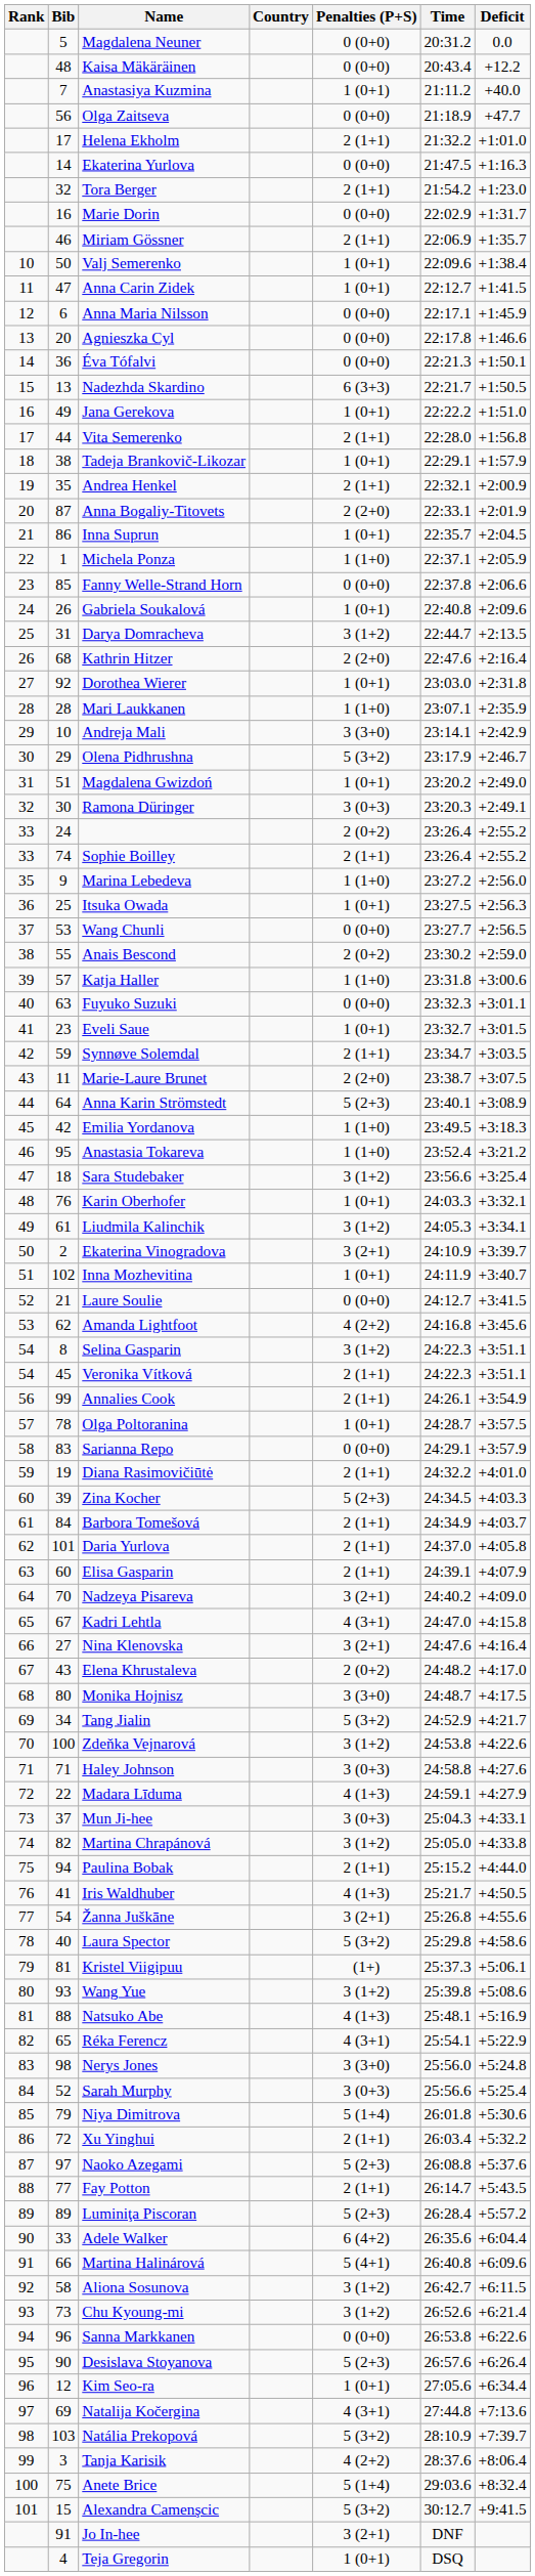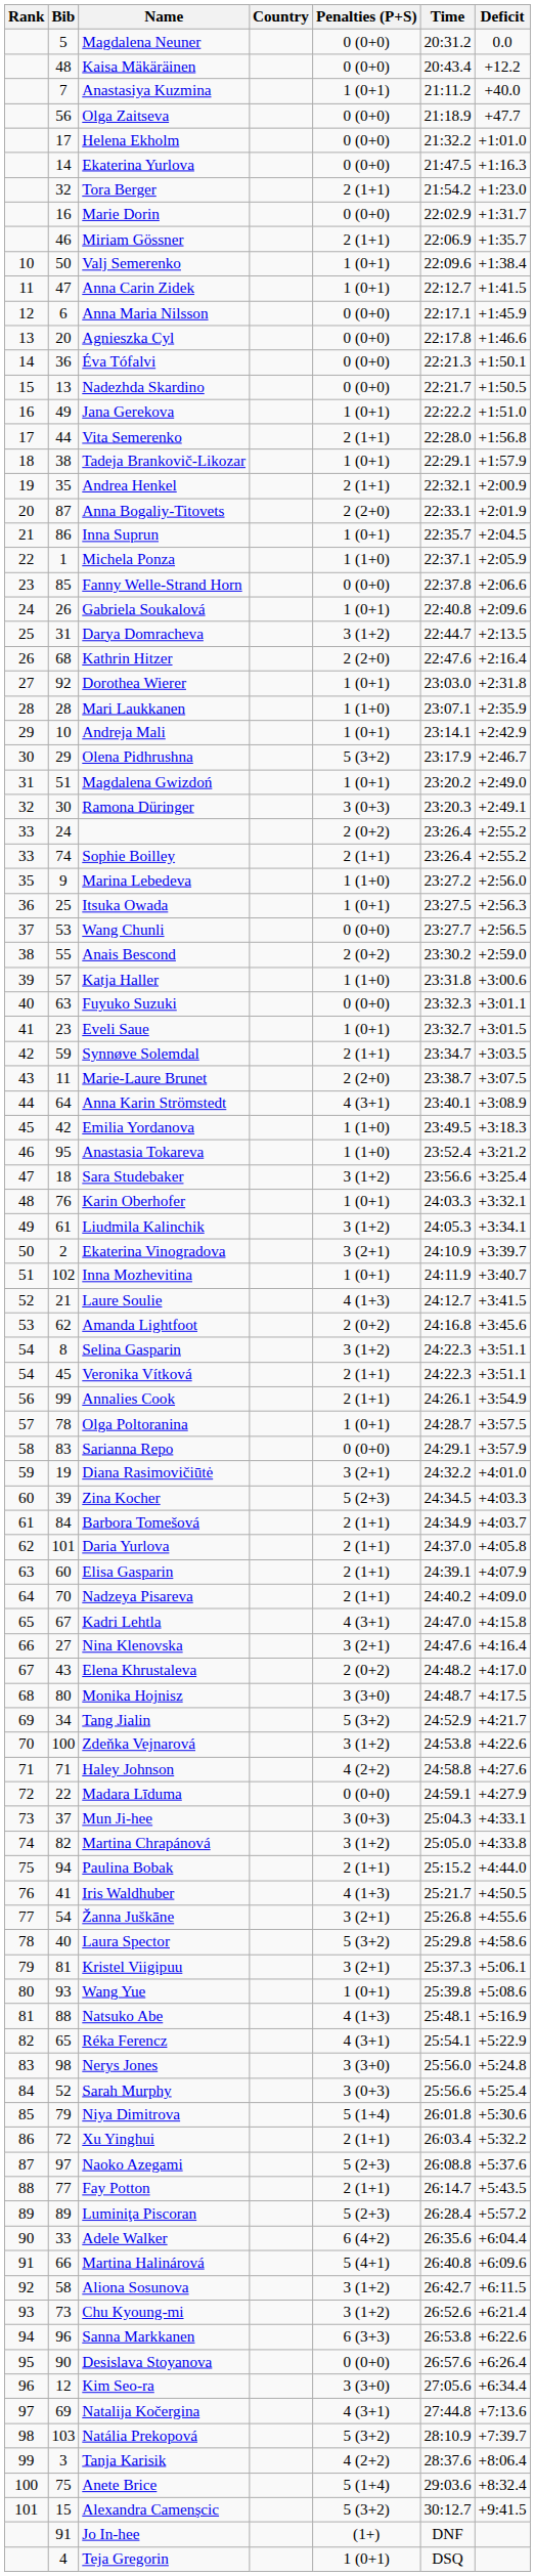 <table class="wikitable sortable" style="text-align:center">
 <tr>
 <th>Rank</th>
 <th>Bib</th>
 <th>Name</th>
 <th>Country</th>
 <th>Penalties (P+S)</th>
 <th>Time</th>
 <th>Deficit</th>
 </tr>
 <tr>
 <td></td>
 <td>5</td>
 <td align=left><a href='#'>Magdalena Neuner</a></td>
 <td align=left></td>
 <td>0 (0+0)</td>
 <td>20:31.2</td>
 <td>0.0</td>
 </tr>
 <tr>
 <td></td>
 <td>48</td>
 <td align=left><a href='#'>Kaisa Mäkäräinen</a></td>
 <td align=left></td>
 <td>0 (0+0)</td>
 <td>20:43.4</td>
 <td>+12.2</td>
 </tr>
 <tr>
 <td></td>
 <td>7</td>
 <td align=left><a href='#'>Anastasiya Kuzmina</a></td>
 <td align=left></td>
 <td>1 (0+1)</td>
 <td>21:11.2</td>
 <td>+40.0</td>
 </tr>
 <tr>
 <td></td>
 <td>56</td>
 <td align=left><a href='#'>Olga Zaitseva</a></td>
 <td align=left></td>
 <td>0 (0+0)</td>
 <td>21:18.9</td>
 <td>+47.7</td>
 </tr>
 <tr>
 <td></td>
 <td>17</td>
 <td align=left><a href='#'>Helena Ekholm</a></td>
 <td align=left></td>
-<td>2 (1+1)</td>
+<td>0 (0+0)</td>
 <td>21:32.2</td>
 <td>+1:01.0</td>
 </tr>
 <tr>
 <td></td>
 <td>14</td>
 <td align=left><a href='#'>Ekaterina Yurlova</a></td>
 <td align=left></td>
 <td>0 (0+0)</td>
 <td>21:47.5</td>
 <td>+1:16.3</td>
 </tr>
 <tr>
 <td></td>
 <td>32</td>
 <td align=left><a href='#'>Tora Berger</a></td>
 <td align=left></td>
 <td>2 (1+1)</td>
 <td>21:54.2</td>
 <td>+1:23.0</td>
 </tr>
 <tr>
 <td></td>
 <td>16</td>
 <td align=left><a href='#'>Marie Dorin</a></td>
 <td align=left></td>
 <td>0 (0+0)</td>
 <td>22:02.9</td>
 <td>+1:31.7</td>
 </tr>
 <tr>
 <td></td>
 <td>46</td>
 <td align=left><a href='#'>Miriam Gössner</a></td>
 <td align=left></td>
 <td>2 (1+1)</td>
 <td>22:06.9</td>
 <td>+1:35.7</td>
 </tr>
 <tr>
 <td>10</td>
 <td>50</td>
 <td align=left><a href='#'>Valj Semerenko</a></td>
 <td align=left></td>
 <td>1 (0+1)</td>
 <td>22:09.6</td>
 <td>+1:38.4</td>
 </tr>
 <tr>
 <td>11</td>
 <td>47</td>
 <td align=left><a href='#'>Anna Carin Zidek</a></td>
 <td align=left></td>
 <td>1 (0+1)</td>
 <td>22:12.7</td>
 <td>+1:41.5</td>
 </tr>
 <tr>
 <td>12</td>
 <td>6</td>
 <td align=left><a href='#'>Anna Maria Nilsson</a></td>
 <td align=left></td>
 <td>0 (0+0)</td>
 <td>22:17.1</td>
 <td>+1:45.9</td>
 </tr>
 <tr>
 <td>13</td>
 <td>20</td>
 <td align=left><a href='#'>Agnieszka Cyl</a></td>
 <td align=left></td>
 <td>0 (0+0)</td>
 <td>22:17.8</td>
 <td>+1:46.6</td>
 </tr>
 <tr>
 <td>14</td>
 <td>36</td>
 <td align=left><a href='#'>Éva Tófalvi</a></td>
 <td align=left></td>
 <td>0 (0+0)</td>
 <td>22:21.3</td>
 <td>+1:50.1</td>
 </tr>
 <tr>
 <td>15</td>
 <td>13</td>
 <td align=left><a href='#'>Nadezhda Skardino</a></td>
 <td align=left></td>
-<td>6 (3+3)</td>
+<td>0 (0+0)</td>
 <td>22:21.7</td>
 <td>+1:50.5</td>
 </tr>
 <tr>
 <td>16</td>
 <td>49</td>
 <td align=left><a href='#'>Jana Gerekova</a></td>
 <td align=left></td>
 <td>1 (0+1)</td>
 <td>22:22.2</td>
 <td>+1:51.0</td>
 </tr>
 <tr>
 <td>17</td>
 <td>44</td>
 <td align=left><a href='#'>Vita Semerenko</a></td>
 <td align=left></td>
 <td>2 (1+1)</td>
 <td>22:28.0</td>
 <td>+1:56.8</td>
 </tr>
 <tr>
 <td>18</td>
 <td>38</td>
 <td align=left><a href='#'>Tadeja Brankovič-Likozar</a></td>
 <td align=left></td>
 <td>1 (0+1)</td>
 <td>22:29.1</td>
 <td>+1:57.9</td>
 </tr>
 <tr>
 <td>19</td>
 <td>35</td>
 <td align=left><a href='#'>Andrea Henkel</a></td>
 <td align=left></td>
 <td>2 (1+1)</td>
 <td>22:32.1</td>
 <td>+2:00.9</td>
 </tr>
 <tr>
 <td>20</td>
 <td>87</td>
 <td align=left><a href='#'>Anna Bogaliy-Titovets</a></td>
 <td align=left></td>
 <td>2 (2+0)</td>
 <td>22:33.1</td>
 <td>+2:01.9</td>
 </tr>
 <tr>
 <td>21</td>
 <td>86</td>
 <td align=left><a href='#'>Inna Suprun</a></td>
 <td align=left></td>
 <td>1 (0+1)</td>
 <td>22:35.7</td>
 <td>+2:04.5</td>
 </tr>
 <tr>
 <td>22</td>
 <td>1</td>
 <td align=left><a href='#'>Michela Ponza</a></td>
 <td align=left></td>
 <td>1 (1+0)</td>
 <td>22:37.1</td>
 <td>+2:05.9</td>
 </tr>
 <tr>
 <td>23</td>
 <td>85</td>
 <td align=left><a href='#'>Fanny Welle-Strand Horn</a></td>
 <td align=left></td>
 <td>0 (0+0)</td>
 <td>22:37.8</td>
 <td>+2:06.6</td>
 </tr>
 <tr>
 <td>24</td>
 <td>26</td>
 <td align=left><a href='#'>Gabriela Soukalová</a></td>
 <td align=left></td>
 <td>1 (0+1)</td>
 <td>22:40.8</td>
 <td>+2:09.6</td>
 </tr>
 <tr>
 <td>25</td>
 <td>31</td>
 <td align=left><a href='#'>Darya Domracheva</a></td>
 <td align=left></td>
 <td>3 (1+2)</td>
 <td>22:44.7</td>
 <td>+2:13.5</td>
 </tr>
 <tr>
 <td>26</td>
 <td>68</td>
 <td align=left><a href='#'>Kathrin Hitzer</a></td>
 <td align=left></td>
 <td>2 (2+0)</td>
 <td>22:47.6</td>
 <td>+2:16.4</td>
 </tr>
 <tr>
 <td>27</td>
 <td>92</td>
 <td align=left><a href='#'>Dorothea Wierer</a></td>
 <td align=left></td>
 <td>1 (0+1)</td>
 <td>23:03.0</td>
 <td>+2:31.8</td>
 </tr>
 <tr>
 <td>28</td>
 <td>28</td>
 <td align=left><a href='#'>Mari Laukkanen</a></td>
 <td align=left></td>
 <td>1 (1+0)</td>
 <td>23:07.1</td>
 <td>+2:35.9</td>
 </tr>
 <tr>
 <td>29</td>
 <td>10</td>
 <td align=left><a href='#'>Andreja Mali</a></td>
 <td align=left></td>
-<td>3 (3+0)</td>
+<td>1 (0+1)</td>
 <td>23:14.1</td>
 <td>+2:42.9</td>
 </tr>
 <tr>
 <td>30</td>
 <td>29</td>
 <td align=left><a href='#'>Olena Pidhrushna</a></td>
 <td align=left></td>
 <td>5 (3+2)</td>
 <td>23:17.9</td>
 <td>+2:46.7</td>
 </tr>
 <tr>
 <td>31</td>
 <td>51</td>
 <td align=left><a href='#'>Magdalena Gwizdoń</a></td>
 <td align=left></td>
 <td>1 (0+1)</td>
 <td>23:20.2</td>
 <td>+2:49.0</td>
 </tr>
 <tr>
 <td>32</td>
 <td>30</td>
 <td align=left><a href='#'>Ramona Düringer</a></td>
 <td align=left></td>
 <td>3 (0+3)</td>
 <td>23:20.3</td>
 <td>+2:49.1</td>
 </tr>
 <tr>
 <td>33</td>
 <td>24</td>
 <td align=left></td>
 <td align=left></td>
 <td>2 (0+2)</td>
 <td>23:26.4</td>
 <td>+2:55.2</td>
 </tr>
 <tr>
 <td>33</td>
 <td>74</td>
 <td align=left><a href='#'>Sophie Boilley</a></td>
 <td align=left></td>
 <td>2 (1+1)</td>
 <td>23:26.4</td>
 <td>+2:55.2</td>
 </tr>
 <tr>
 <td>35</td>
 <td>9</td>
 <td align=left><a href='#'>Marina Lebedeva</a></td>
 <td align=left></td>
 <td>1 (1+0)</td>
 <td>23:27.2</td>
 <td>+2:56.0</td>
 </tr>
 <tr>
 <td>36</td>
 <td>25</td>
 <td align=left><a href='#'>Itsuka Owada</a></td>
 <td align=left></td>
 <td>1 (0+1)</td>
 <td>23:27.5</td>
 <td>+2:56.3</td>
 </tr>
 <tr>
 <td>37</td>
 <td>53</td>
 <td align=left><a href='#'>Wang Chunli</a></td>
 <td align=left></td>
 <td>0 (0+0)</td>
 <td>23:27.7</td>
 <td>+2:56.5</td>
 </tr>
 <tr>
 <td>38</td>
 <td>55</td>
 <td align=left><a href='#'>Anais Bescond</a></td>
 <td align=left></td>
 <td>2 (0+2)</td>
 <td>23:30.2</td>
 <td>+2:59.0</td>
 </tr>
 <tr>
 <td>39</td>
 <td>57</td>
 <td align=left><a href='#'>Katja Haller</a></td>
 <td align=left></td>
 <td>1 (1+0)</td>
 <td>23:31.8</td>
 <td>+3:00.6</td>
 </tr>
 <tr>
 <td>40</td>
 <td>63</td>
 <td align=left><a href='#'>Fuyuko Suzuki</a></td>
 <td align=left></td>
 <td>0 (0+0)</td>
 <td>23:32.3</td>
 <td>+3:01.1</td>
 </tr>
 <tr>
 <td>41</td>
 <td>23</td>
 <td align=left><a href='#'>Eveli Saue</a></td>
 <td align=left></td>
 <td>1 (0+1)</td>
 <td>23:32.7</td>
 <td>+3:01.5</td>
 </tr>
 <tr>
 <td>42</td>
 <td>59</td>
 <td align=left><a href='#'>Synnøve Solemdal</a></td>
 <td align=left></td>
 <td>2 (1+1)</td>
 <td>23:34.7</td>
 <td>+3:03.5</td>
 </tr>
 <tr>
 <td>43</td>
 <td>11</td>
 <td align=left><a href='#'>Marie-Laure Brunet</a></td>
 <td align=left></td>
 <td>2 (2+0)</td>
 <td>23:38.7</td>
 <td>+3:07.5</td>
 </tr>
 <tr>
 <td>44</td>
 <td>64</td>
 <td align=left><a href='#'>Anna Karin Strömstedt</a></td>
 <td align=left></td>
-<td>5 (2+3)</td>
+<td>4 (3+1)</td>
 <td>23:40.1</td>
 <td>+3:08.9</td>
 </tr>
 <tr>
 <td>45</td>
 <td>42</td>
 <td align=left><a href='#'>Emilia Yordanova</a></td>
 <td align=left></td>
 <td>1 (1+0)</td>
 <td>23:49.5</td>
 <td>+3:18.3</td>
 </tr>
 <tr>
 <td>46</td>
 <td>95</td>
 <td align=left><a href='#'>Anastasia Tokareva</a></td>
 <td align=left></td>
 <td>1 (1+0)</td>
 <td>23:52.4</td>
 <td>+3:21.2</td>
 </tr>
 <tr>
 <td>47</td>
 <td>18</td>
 <td align=left><a href='#'>Sara Studebaker</a></td>
 <td align=left></td>
 <td>3 (1+2)</td>
 <td>23:56.6</td>
 <td>+3:25.4</td>
 </tr>
 <tr>
 <td>48</td>
 <td>76</td>
 <td align=left><a href='#'>Karin Oberhofer</a></td>
 <td align=left></td>
 <td>1 (0+1)</td>
 <td>24:03.3</td>
 <td>+3:32.1</td>
 </tr>
 <tr>
 <td>49</td>
 <td>61</td>
 <td align=left><a href='#'>Liudmila Kalinchik</a></td>
 <td align=left></td>
 <td>3 (1+2)</td>
 <td>24:05.3</td>
 <td>+3:34.1</td>
 </tr>
 <tr>
 <td>50</td>
 <td>2</td>
 <td align=left><a href='#'>Ekaterina Vinogradova</a></td>
 <td align=left></td>
 <td>3 (2+1)</td>
 <td>24:10.9</td>
 <td>+3:39.7</td>
 </tr>
 <tr>
 <td>51</td>
 <td>102</td>
 <td align=left><a href='#'>Inna Mozhevitina</a></td>
 <td align=left></td>
 <td>1 (0+1)</td>
 <td>24:11.9</td>
 <td>+3:40.7</td>
 </tr>
 <tr>
 <td>52</td>
 <td>21</td>
 <td align=left><a href='#'>Laure Soulie</a></td>
 <td align=left></td>
-<td>0 (0+0)</td>
+<td>4 (1+3)</td>
 <td>24:12.7</td>
 <td>+3:41.5</td>
 </tr>
 <tr>
 <td>53</td>
 <td>62</td>
 <td align=left><a href='#'>Amanda Lightfoot</a></td>
 <td align=left></td>
-<td>4 (2+2)</td>
+<td>2 (0+2)</td>
 <td>24:16.8</td>
 <td>+3:45.6</td>
 </tr>
 <tr>
 <td>54</td>
 <td>8</td>
 <td align=left><a href='#'>Selina Gasparin</a></td>
 <td align=left></td>
 <td>3 (1+2)</td>
 <td>24:22.3</td>
 <td>+3:51.1</td>
 </tr>
 <tr>
 <td>54</td>
 <td>45</td>
 <td align=left><a href='#'>Veronika Vítková</a></td>
 <td align=left></td>
 <td>2 (1+1)</td>
 <td>24:22.3</td>
 <td>+3:51.1</td>
 </tr>
 <tr>
 <td>56</td>
 <td>99</td>
 <td align=left><a href='#'>Annalies Cook</a></td>
 <td align=left></td>
 <td>2 (1+1)</td>
 <td>24:26.1</td>
 <td>+3:54.9</td>
 </tr>
 <tr>
 <td>57</td>
 <td>78</td>
 <td align=left><a href='#'>Olga Poltoranina</a></td>
 <td align=left></td>
 <td>1 (0+1)</td>
 <td>24:28.7</td>
 <td>+3:57.5</td>
 </tr>
 <tr>
 <td>58</td>
 <td>83</td>
 <td align=left><a href='#'>Sarianna Repo</a></td>
 <td align=left></td>
 <td>0 (0+0)</td>
 <td>24:29.1</td>
 <td>+3:57.9</td>
 </tr>
 <tr>
 <td>59</td>
 <td>19</td>
 <td align=left><a href='#'>Diana Rasimovičiūtė</a></td>
 <td align=left></td>
-<td>2 (1+1)</td>
+<td>3 (2+1)</td>
 <td>24:32.2</td>
 <td>+4:01.0</td>
 </tr>
 <tr>
 <td>60</td>
 <td>39</td>
 <td align=left><a href='#'>Zina Kocher</a></td>
 <td align=left></td>
 <td>5 (2+3)</td>
 <td>24:34.5</td>
 <td>+4:03.3</td>
 </tr>
 <tr>
 <td>61</td>
 <td>84</td>
 <td align=left><a href='#'>Barbora Tomešová</a></td>
 <td align=left></td>
 <td>2 (1+1)</td>
 <td>24:34.9</td>
 <td>+4:03.7</td>
 </tr>
 <tr>
 <td>62</td>
 <td>101</td>
 <td align=left><a href='#'>Daria Yurlova</a></td>
 <td align=left></td>
 <td>2 (1+1)</td>
 <td>24:37.0</td>
 <td>+4:05.8</td>
 </tr>
 <tr>
 <td>63</td>
 <td>60</td>
 <td align=left><a href='#'>Elisa Gasparin</a></td>
 <td align=left></td>
 <td>2 (1+1)</td>
 <td>24:39.1</td>
 <td>+4:07.9</td>
 </tr>
 <tr>
 <td>64</td>
 <td>70</td>
 <td align=left><a href='#'>Nadzeya Pisareva</a></td>
 <td align=left></td>
-<td>3 (2+1)</td>
+<td>2 (1+1)</td>
 <td>24:40.2</td>
 <td>+4:09.0</td>
 </tr>
 <tr>
 <td>65</td>
 <td>67</td>
 <td align=left><a href='#'>Kadri Lehtla</a></td>
 <td align=left></td>
 <td>4 (3+1)</td>
 <td>24:47.0</td>
 <td>+4:15.8</td>
 </tr>
 <tr>
 <td>66</td>
 <td>27</td>
 <td align=left><a href='#'>Nina Klenovska</a></td>
 <td align=left></td>
 <td>3 (2+1)</td>
 <td>24:47.6</td>
 <td>+4:16.4</td>
 </tr>
 <tr>
 <td>67</td>
 <td>43</td>
 <td align=left><a href='#'>Elena Khrustaleva</a></td>
 <td align=left></td>
 <td>2 (0+2)</td>
 <td>24:48.2</td>
 <td>+4:17.0</td>
 </tr>
 <tr>
 <td>68</td>
 <td>80</td>
 <td align=left><a href='#'>Monika Hojnisz</a></td>
 <td align=left></td>
 <td>3 (3+0)</td>
 <td>24:48.7</td>
 <td>+4:17.5</td>
 </tr>
 <tr>
 <td>69</td>
 <td>34</td>
 <td align=left><a href='#'>Tang Jialin</a></td>
 <td align=left></td>
 <td>5 (3+2)</td>
 <td>24:52.9</td>
 <td>+4:21.7</td>
 </tr>
 <tr>
 <td>70</td>
 <td>100</td>
 <td align=left><a href='#'>Zdeňka Vejnarová</a></td>
 <td align=left></td>
 <td>3 (1+2)</td>
 <td>24:53.8</td>
 <td>+4:22.6</td>
 </tr>
 <tr>
 <td>71</td>
 <td>71</td>
 <td align=left><a href='#'>Haley Johnson</a></td>
 <td align=left></td>
-<td>3 (0+3)</td>
+<td>4 (2+2)</td>
 <td>24:58.8</td>
 <td>+4:27.6</td>
 </tr>
 <tr>
 <td>72</td>
 <td>22</td>
 <td align=left><a href='#'>Madara Līduma</a></td>
 <td align=left></td>
-<td>4 (1+3)</td>
+<td>0 (0+0)</td>
 <td>24:59.1</td>
 <td>+4:27.9</td>
 </tr>
 <tr>
 <td>73</td>
 <td>37</td>
 <td align=left><a href='#'>Mun Ji-hee</a></td>
 <td align=left></td>
 <td>3 (0+3)</td>
 <td>25:04.3</td>
 <td>+4:33.1</td>
 </tr>
 <tr>
 <td>74</td>
 <td>82</td>
 <td align=left><a href='#'>Martina Chrapánová</a></td>
 <td align=left></td>
 <td>3 (1+2)</td>
 <td>25:05.0</td>
 <td>+4:33.8</td>
 </tr>
 <tr>
 <td>75</td>
 <td>94</td>
 <td align=left><a href='#'>Paulina Bobak</a></td>
 <td align=left></td>
 <td>2 (1+1)</td>
 <td>25:15.2</td>
 <td>+4:44.0</td>
 </tr>
 <tr>
 <td>76</td>
 <td>41</td>
 <td align=left><a href='#'>Iris Waldhuber</a></td>
 <td align=left></td>
 <td>4 (1+3)</td>
 <td>25:21.7</td>
 <td>+4:50.5</td>
 </tr>
 <tr>
 <td>77</td>
 <td>54</td>
 <td align=left><a href='#'>Žanna Juškāne</a></td>
 <td align=left></td>
 <td>3 (2+1)</td>
 <td>25:26.8</td>
 <td>+4:55.6</td>
 </tr>
 <tr>
 <td>78</td>
 <td>40</td>
 <td align=left><a href='#'>Laura Spector</a></td>
 <td align=left></td>
 <td>5 (3+2)</td>
 <td>25:29.8</td>
 <td>+4:58.6</td>
 </tr>
 <tr>
 <td>79</td>
 <td>81</td>
 <td align=left><a href='#'>Kristel Viigipuu</a></td>
 <td align=left></td>
-<td>(1+)</td>
+<td>3 (2+1)</td>
 <td>25:37.3</td>
 <td>+5:06.1</td>
 </tr>
 <tr>
 <td>80</td>
 <td>93</td>
 <td align=left><a href='#'>Wang Yue</a></td>
 <td align=left></td>
-<td>3 (1+2)</td>
+<td>1 (0+1)</td>
 <td>25:39.8</td>
 <td>+5:08.6</td>
 </tr>
 <tr>
 <td>81</td>
 <td>88</td>
 <td align=left><a href='#'>Natsuko Abe</a></td>
 <td align=left></td>
 <td>4 (1+3)</td>
 <td>25:48.1</td>
 <td>+5:16.9</td>
 </tr>
 <tr>
 <td>82</td>
 <td>65</td>
 <td align=left><a href='#'>Réka Ferencz</a></td>
 <td align=left></td>
 <td>4 (3+1)</td>
 <td>25:54.1</td>
 <td>+5:22.9</td>
 </tr>
 <tr>
 <td>83</td>
 <td>98</td>
 <td align=left><a href='#'>Nerys Jones</a></td>
 <td align=left></td>
 <td>3 (3+0)</td>
 <td>25:56.0</td>
 <td>+5:24.8</td>
 </tr>
 <tr>
 <td>84</td>
 <td>52</td>
 <td align=left><a href='#'>Sarah Murphy</a></td>
 <td align=left></td>
 <td>3 (0+3)</td>
 <td>25:56.6</td>
 <td>+5:25.4</td>
 </tr>
 <tr>
 <td>85</td>
 <td>79</td>
 <td align=left><a href='#'>Niya Dimitrova</a></td>
 <td align=left></td>
 <td>5 (1+4)</td>
 <td>26:01.8</td>
 <td>+5:30.6</td>
 </tr>
 <tr>
 <td>86</td>
 <td>72</td>
 <td align=left><a href='#'>Xu Yinghui</a></td>
 <td align=left></td>
 <td>2 (1+1)</td>
 <td>26:03.4</td>
 <td>+5:32.2</td>
 </tr>
 <tr>
 <td>87</td>
 <td>97</td>
 <td align=left><a href='#'>Naoko Azegami</a></td>
 <td align=left></td>
 <td>5 (2+3)</td>
 <td>26:08.8</td>
 <td>+5:37.6</td>
 </tr>
 <tr>
 <td>88</td>
 <td>77</td>
 <td align=left><a href='#'>Fay Potton</a></td>
 <td align=left></td>
 <td>2 (1+1)</td>
 <td>26:14.7</td>
 <td>+5:43.5</td>
 </tr>
 <tr>
 <td>89</td>
 <td>89</td>
 <td align=left><a href='#'>Luminiţa Piscoran</a></td>
 <td align=left></td>
 <td>5 (2+3)</td>
 <td>26:28.4</td>
 <td>+5:57.2</td>
 </tr>
 <tr>
 <td>90</td>
 <td>33</td>
 <td align=left><a href='#'>Adele Walker</a></td>
 <td align=left></td>
 <td>6 (4+2)</td>
 <td>26:35.6</td>
 <td>+6:04.4</td>
 </tr>
 <tr>
 <td>91</td>
 <td>66</td>
 <td align=left><a href='#'>Martina Halinárová</a></td>
 <td align=left></td>
 <td>5 (4+1)</td>
 <td>26:40.8</td>
 <td>+6:09.6</td>
 </tr>
 <tr>
 <td>92</td>
 <td>58</td>
 <td align=left><a href='#'>Aliona Sosunova</a></td>
 <td align=left></td>
 <td>3 (1+2)</td>
 <td>26:42.7</td>
 <td>+6:11.5</td>
 </tr>
 <tr>
 <td>93</td>
 <td>73</td>
 <td align=left><a href='#'>Chu Kyoung-mi</a></td>
 <td align=left></td>
 <td>3 (1+2)</td>
 <td>26:52.6</td>
 <td>+6:21.4</td>
 </tr>
 <tr>
 <td>94</td>
 <td>96</td>
 <td align=left><a href='#'>Sanna Markkanen</a></td>
 <td align=left></td>
-<td>0 (0+0)</td>
+<td>6 (3+3)</td>
 <td>26:53.8</td>
 <td>+6:22.6</td>
 </tr>
 <tr>
 <td>95</td>
 <td>90</td>
 <td align=left><a href='#'>Desislava Stoyanova</a></td>
 <td align=left></td>
-<td>5 (2+3)</td>
+<td>0 (0+0)</td>
 <td>26:57.6</td>
 <td>+6:26.4</td>
 </tr>
 <tr>
 <td>96</td>
 <td>12</td>
 <td align=left><a href='#'>Kim Seo-ra</a></td>
 <td align=left></td>
-<td>1 (0+1)</td>
+<td>3 (3+0)</td>
 <td>27:05.6</td>
 <td>+6:34.4</td>
 </tr>
 <tr>
 <td>97</td>
 <td>69</td>
 <td align=left><a href='#'>Natalija Kočergina</a></td>
 <td align=left></td>
 <td>4 (3+1)</td>
 <td>27:44.8</td>
 <td>+7:13.6</td>
 </tr>
 <tr>
 <td>98</td>
 <td>103</td>
 <td align=left><a href='#'>Natália Prekopová</a></td>
 <td align=left></td>
 <td>5 (3+2)</td>
 <td>28:10.9</td>
 <td>+7:39.7</td>
 </tr>
 <tr>
 <td>99</td>
 <td>3</td>
 <td align=left><a href='#'>Tanja Karisik</a></td>
 <td align=left></td>
 <td>4 (2+2)</td>
 <td>28:37.6</td>
 <td>+8:06.4</td>
 </tr>
 <tr>
 <td>100</td>
 <td>75</td>
 <td align=left><a href='#'>Anete Brice</a></td>
 <td align=left></td>
 <td>5 (1+4)</td>
 <td>29:03.6</td>
 <td>+8:32.4</td>
 </tr>
 <tr>
 <td>101</td>
 <td>15</td>
 <td align=left><a href='#'>Alexandra Camenşcic</a></td>
 <td align=left></td>
 <td>5 (3+2)</td>
 <td>30:12.7</td>
 <td>+9:41.5</td>
 </tr>
 <tr>
 <td></td>
 <td>91</td>
 <td align=left><a href='#'>Jo In-hee</a></td>
 <td align=left></td>
-<td>3 (2+1)</td>
+<td>(1+)</td>
 <td>DNF</td>
 <td></td>
 </tr>
 <tr>
 <td></td>
 <td>4</td>
 <td align=left><a href='#'>Teja Gregorin</a></td>
 <td align=left></td>
 <td>1 (0+1)</td>
 <td>DSQ</td>
 <td></td>
 </tr>
 </table>
